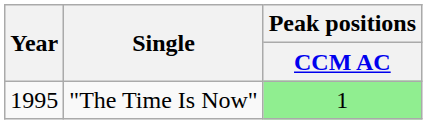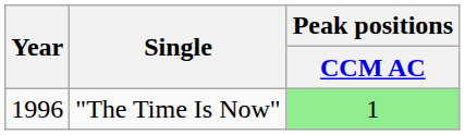 <table class="wikitable">
 <tr>
 <th rowspan="2">Year</th>
 <th rowspan="2">Single</th>
 <th>Peak positions</th>
 </tr>
 <tr>
 <th><a href='#'>CCM AC</a></th>
 </tr>
 <tr>
-<td>1995</td>
+<td>1996</td>
 <td>"The Time Is Now"</td>
 <td align="center" style="background: lightgreen;">1</td>
 </tr>
 </table>
